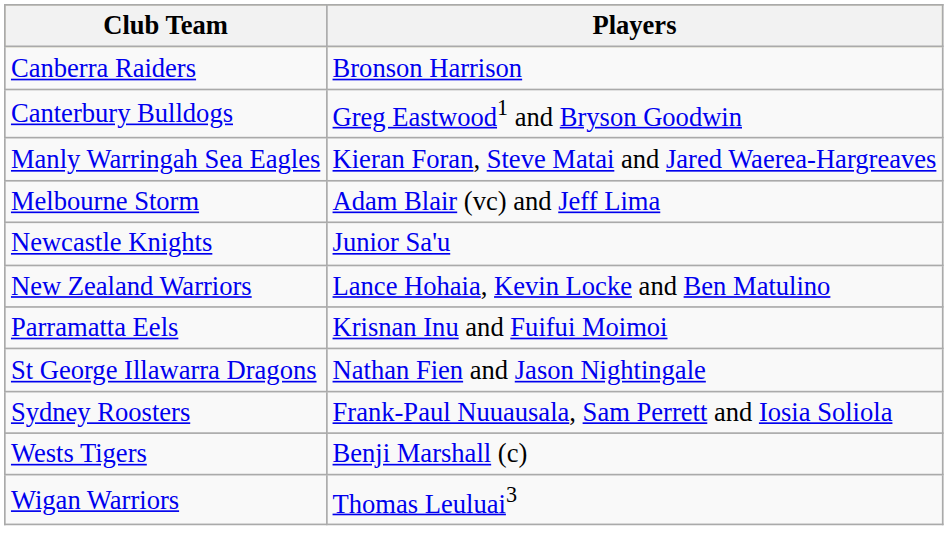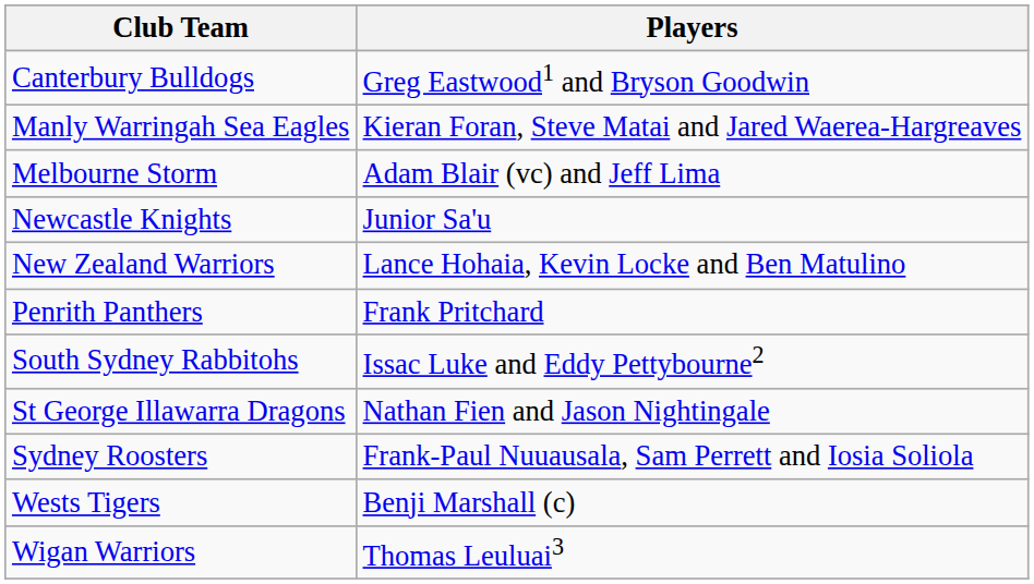 <table class="wikitable">
 <tr style="background:#bdb76b;">
 <th>Club Team</th>
 <th>Players</th>
-</tr>
-<tr>
-<td><a href='#'>Canberra Raiders</a></td>
-<td><a href='#'>Bronson Harrison</a></td>
 </tr>
 <tr>
 <td><a href='#'>Canterbury Bulldogs</a></td>
 <td><a href='#'>Greg Eastwood</a><sup>1</sup> and <a href='#'>Bryson Goodwin</a></td>
 </tr>
 <tr>
 <td><a href='#'>Manly Warringah Sea Eagles</a></td>
 <td><a href='#'>Kieran Foran</a>, <a href='#'>Steve Matai</a> and <a href='#'>Jared Waerea-Hargreaves</a></td>
 </tr>
 <tr>
 <td><a href='#'>Melbourne Storm</a></td>
 <td><a href='#'>Adam Blair</a> (vc) and <a href='#'>Jeff Lima</a></td>
 </tr>
 <tr>
 <td><a href='#'>Newcastle Knights</a></td>
 <td><a href='#'>Junior Sa'u</a></td>
 </tr>
 <tr>
 <td><a href='#'>New Zealand Warriors</a></td>
 <td><a href='#'>Lance Hohaia</a>, <a href='#'>Kevin Locke</a> and <a href='#'>Ben Matulino</a></td>
 </tr>
 <tr>
-<td><a href='#'>Parramatta Eels</a></td>
-<td><a href='#'>Krisnan Inu</a> and <a href='#'>Fuifui Moimoi</a></td>
+<td><a href='#'>Penrith Panthers</a></td>
+<td><a href='#'>Frank Pritchard</a></td>
+</tr>
+<tr>
+<td><a href='#'>South Sydney Rabbitohs</a></td>
+<td><a href='#'>Issac Luke</a> and <a href='#'>Eddy Pettybourne</a><sup>2</sup></td>
 </tr>
 <tr>
 <td><a href='#'>St George Illawarra Dragons</a></td>
 <td><a href='#'>Nathan Fien</a> and <a href='#'>Jason Nightingale</a></td>
 </tr>
 <tr>
 <td><a href='#'>Sydney Roosters</a></td>
 <td><a href='#'>Frank-Paul Nuuausala</a>, <a href='#'>Sam Perrett</a> and <a href='#'>Iosia Soliola</a></td>
 </tr>
 <tr>
 <td><a href='#'>Wests Tigers</a></td>
 <td><a href='#'>Benji Marshall</a> (c)</td>
 </tr>
 <tr>
 <td><a href='#'>Wigan Warriors</a></td>
 <td><a href='#'>Thomas Leuluai</a><sup>3</sup></td>
 </tr>
 </table>
